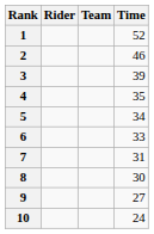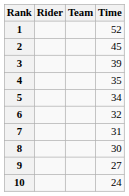 <table class="wikitable" margin-bottom:0;">
 <tr>
 <th scope="col">Rank</th>
 <th scope="col">Rider</th>
 <th scope="col">Team</th>
 <th scope="col">Time</th>
 </tr>
 <tr>
 <th scope="row">1</th>
 <td> </td>
 <td></td>
 <td align="right">52</td>
 </tr>
 <tr>
 <th scope="row">2</th>
 <td> </td>
 <td></td>
-<td align="right">46</td>
+<td align="right">45</td>
 </tr>
 <tr>
 <th scope="row">3</th>
 <td></td>
 <td></td>
 <td align="right">39</td>
 </tr>
 <tr>
 <th scope="row">4</th>
 <td></td>
 <td></td>
 <td align="right">35</td>
 </tr>
 <tr>
 <th scope="row">5</th>
 <td> </td>
 <td></td>
 <td align="right">34</td>
 </tr>
 <tr>
 <th scope="row">6</th>
 <td></td>
 <td></td>
-<td align="right">33</td>
+<td align="right">32</td>
 </tr>
 <tr>
 <th scope="row">7</th>
 <td></td>
 <td></td>
 <td align="right">31</td>
 </tr>
 <tr>
 <th scope="row">8</th>
 <td></td>
 <td></td>
 <td align="right">30</td>
 </tr>
 <tr>
 <th scope="row">9</th>
 <td></td>
 <td></td>
 <td align="right">27</td>
 </tr>
 <tr>
 <th scope="row">10</th>
 <td></td>
 <td></td>
 <td align="right">24</td>
 </tr>
 </table>
